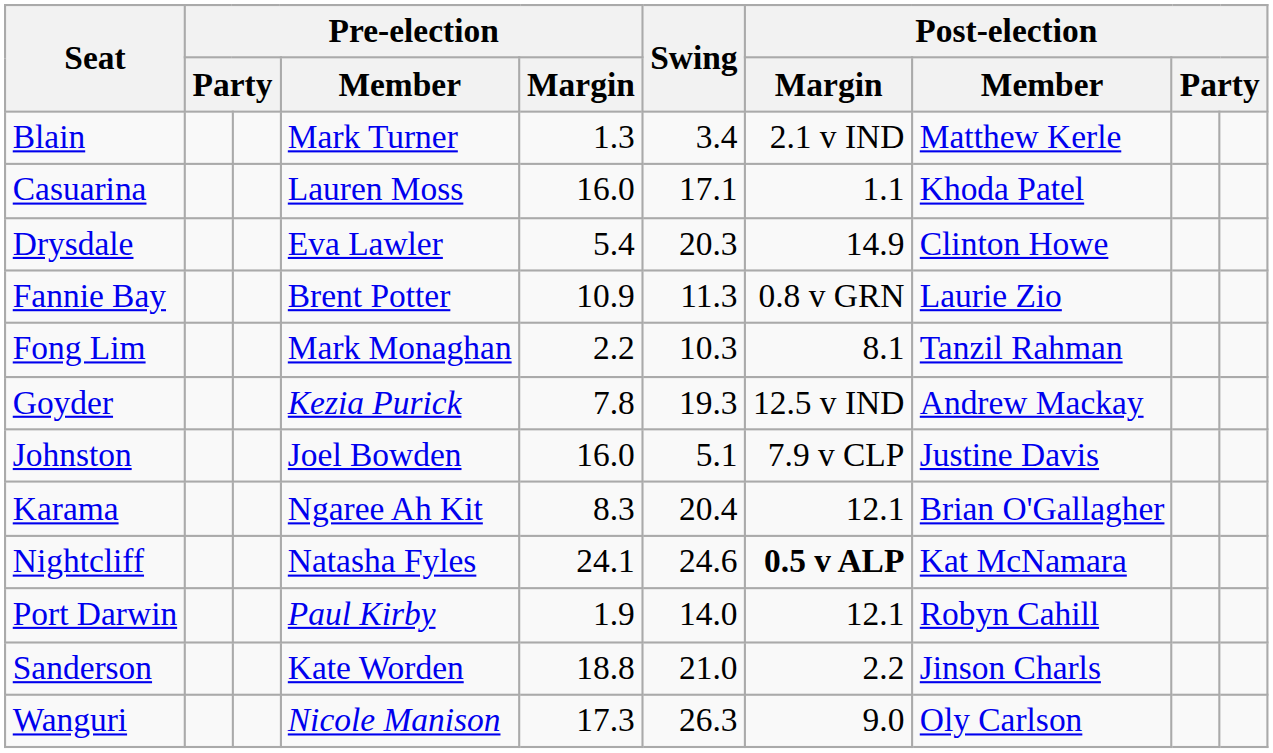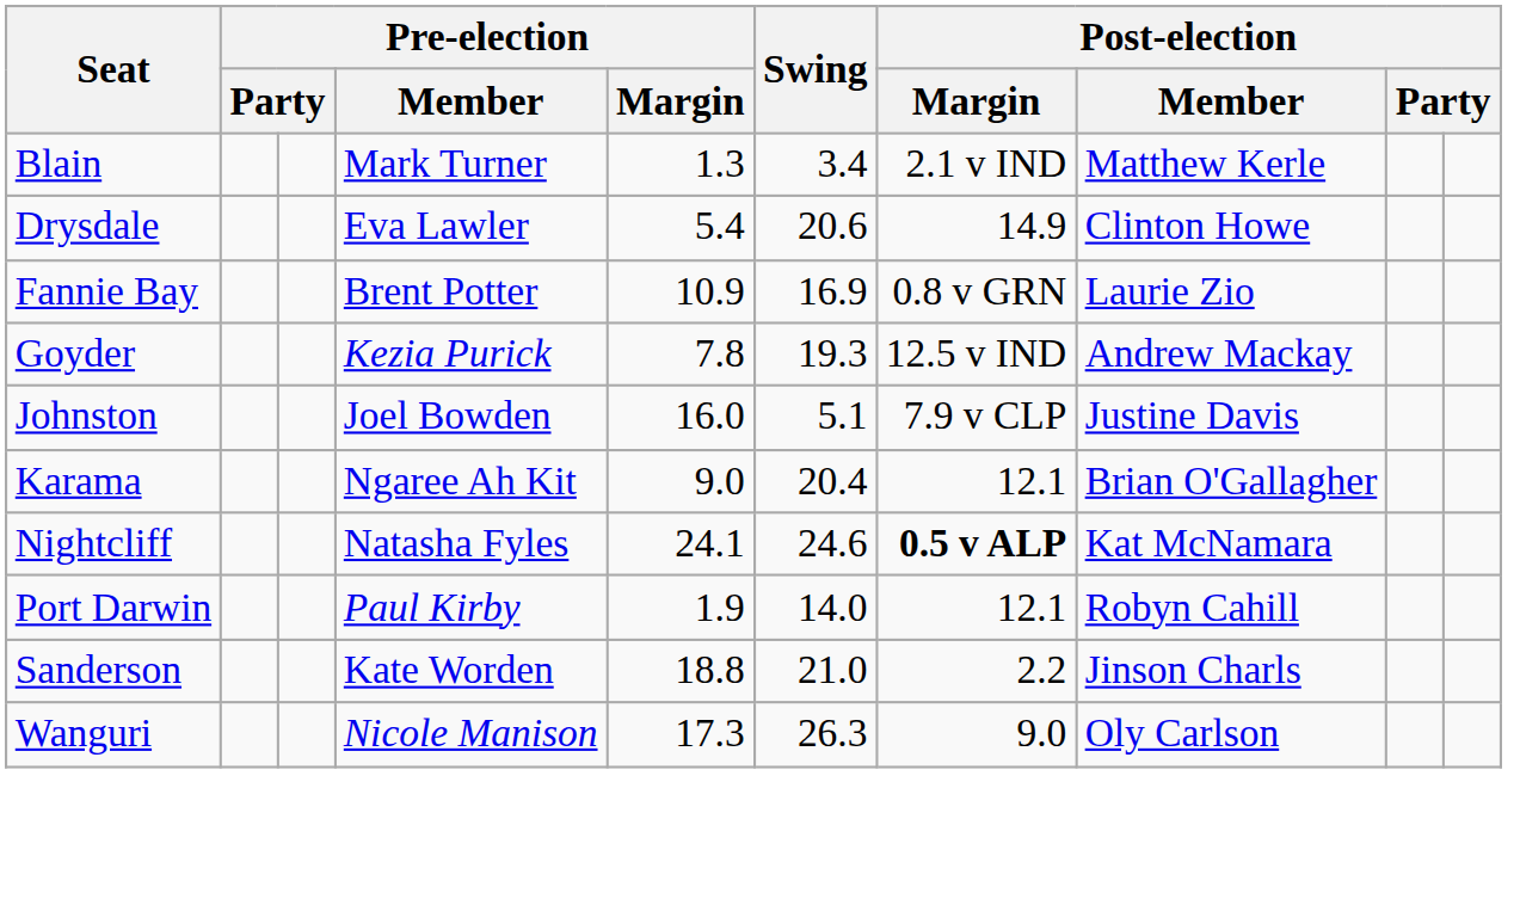 <table class="wikitable">
 <tr style="text-align:center">
 <th rowspan="2">Seat</th>
 <th colspan="4">Pre-election</th>
 <th rowspan="2">Swing</th>
 <th colspan="4">Post-election</th>
 </tr>
 <tr style="text-align:center">
 <th colspan="2">Party</th>
 <th>Member</th>
 <th>Margin</th>
 <th>Margin</th>
 <th>Member</th>
 <th colspan="2">Party</th>
 </tr>
 <tr>
 <td><a href='#'>Blain</a></td>
 <td></td>
 <td></td>
 <td><a href='#'>Mark Turner</a></td>
 <td style="text-align:right;">1.3</td>
 <td style="text-align:right;">3.4</td>
 <td style="text-align:right;">2.1 v IND</td>
 <td><a href='#'>Matthew Kerle</a></td>
 <td></td>
 <td></td>
 </tr>
 <tr>
-<td><a href='#'>Casuarina</a></td>
-<td></td>
-<td></td>
-<td><a href='#'>Lauren Moss</a></td>
-<td style="text-align:right;">16.0</td>
-<td style="text-align:right;">17.1</td>
-<td style="text-align:right;">1.1</td>
-<td><a href='#'>Khoda Patel</a></td>
-<td></td>
-<td></td>
-</tr>
-<tr>
 <td><a href='#'>Drysdale</a></td>
 <td></td>
 <td></td>
 <td><a href='#'>Eva Lawler</a></td>
 <td style="text-align:right;">5.4</td>
-<td style="text-align:right;">20.3</td>
+<td style="text-align:right;">20.6</td>
 <td style="text-align:right;">14.9</td>
 <td><a href='#'>Clinton Howe</a></td>
 <td></td>
 <td></td>
 </tr>
 <tr>
 <td><a href='#'>Fannie Bay</a></td>
 <td></td>
 <td></td>
 <td><a href='#'>Brent Potter</a></td>
 <td style="text-align:right;">10.9</td>
-<td style="text-align:right;">11.3</td>
+<td style="text-align:right;">16.9</td>
 <td style="text-align:right;">0.8 v GRN</td>
 <td><a href='#'>Laurie Zio</a></td>
-<td></td>
-<td></td>
-</tr>
-<tr>
-<td><a href='#'>Fong Lim</a></td>
-<td></td>
-<td></td>
-<td><a href='#'>Mark Monaghan</a></td>
-<td style="text-align:right;">2.2</td>
-<td style="text-align:right;">10.3</td>
-<td style="text-align:right;">8.1</td>
-<td><a href='#'>Tanzil Rahman</a></td>
 <td></td>
 <td></td>
 </tr>
 <tr>
 <td><a href='#'>Goyder</a></td>
 <td></td>
 <td></td>
 <td><em><a href='#'>Kezia Purick</a></em></td>
 <td style="text-align:right;">7.8</td>
 <td style="text-align:right;">19.3</td>
 <td style="text-align:right;">12.5 v IND</td>
 <td><a href='#'>Andrew Mackay</a></td>
 <td></td>
 <td></td>
 </tr>
 <tr>
 <td><a href='#'>Johnston</a></td>
 <td></td>
 <td></td>
 <td><a href='#'>Joel Bowden</a></td>
 <td style="text-align:right;">16.0</td>
 <td style="text-align:right;">5.1</td>
 <td style="text-align:right;">7.9 v CLP</td>
 <td><a href='#'>Justine Davis</a></td>
 <td></td>
 <td></td>
 </tr>
 <tr>
 <td><a href='#'>Karama</a></td>
 <td></td>
 <td></td>
 <td><a href='#'>Ngaree Ah Kit</a></td>
-<td style="text-align:right;">8.3</td>
+<td style="text-align:right;">9.0</td>
 <td style="text-align:right;">20.4</td>
 <td style="text-align:right;">12.1</td>
 <td><a href='#'>Brian O'Gallagher</a></td>
 <td></td>
 <td></td>
 </tr>
 <tr>
 <td><a href='#'>Nightcliff</a></td>
 <td></td>
 <td></td>
 <td><a href='#'>Natasha Fyles</a></td>
 <td style="text-align:right;">24.1</td>
 <td style="text-align:right;">24.6</td>
 <td style="text-align:right;"><strong>0.5 v ALP</strong></td>
 <td><a href='#'>Kat McNamara</a></td>
 <td></td>
 <td></td>
 </tr>
 <tr>
 <td><a href='#'>Port Darwin</a></td>
 <td></td>
 <td></td>
 <td><em><a href='#'>Paul Kirby</a></em></td>
 <td style="text-align:right;">1.9</td>
 <td style="text-align:right;">14.0</td>
 <td style="text-align:right;">12.1</td>
 <td><a href='#'>Robyn Cahill</a></td>
 <td></td>
 <td></td>
 </tr>
 <tr>
 <td><a href='#'>Sanderson</a></td>
 <td></td>
 <td></td>
 <td><a href='#'>Kate Worden</a></td>
 <td style="text-align:right;">18.8</td>
 <td style="text-align:right;">21.0</td>
 <td style="text-align:right;">2.2</td>
 <td><a href='#'>Jinson Charls</a></td>
 <td></td>
 <td></td>
 </tr>
 <tr>
 <td><a href='#'>Wanguri</a></td>
 <td></td>
 <td></td>
 <td><em><a href='#'>Nicole Manison</a></em></td>
 <td style="text-align:right;">17.3</td>
 <td style="text-align:right;">26.3</td>
 <td style="text-align:right;">9.0</td>
 <td><a href='#'>Oly Carlson</a></td>
 <td></td>
 <td></td>
 </tr>
 </table>
